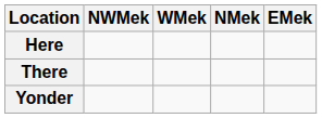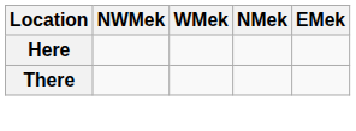 <table class="wikitable">
 <tr>
 <th>Location</th>
 <th>NWMek</th>
 <th>WMek</th>
 <th>NMek</th>
 <th>EMek</th>
 </tr>
 <tr>
 <th>Here</th>
 <td></td>
 <td></td>
 <td></td>
 <td></td>
 </tr>
 <tr>
 <th>There</th>
 <td></td>
 <td></td>
 <td></td>
 <td></td>
 </tr>
-<tr>
-<th>Yonder</th>
-<td></td>
-<td></td>
-<td></td>
-<td></td>
-</tr>
 </table>
